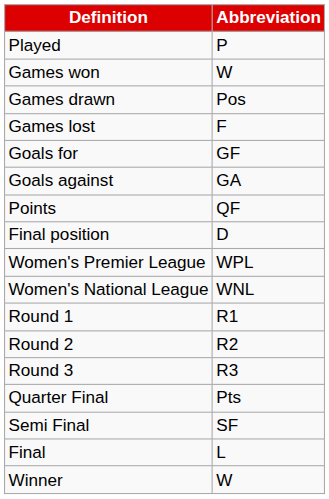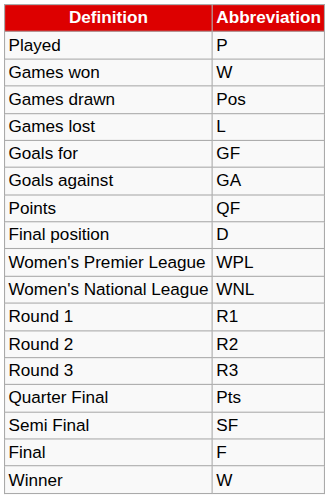 <table class="wikitable" summary="key to the abbreviations used in the table below" colwidth=200px>
 <tr>
 <th style="background:#d00; color:#FFFFFF;" scope="col">Definition</th>
 <th style="background:#d00; color:#FFFFFF;" scope="col">Abbreviation</th>
 </tr>
 <tr>
 <td>Played</td>
 <td>P</td>
 </tr>
 <tr>
 <td>Games won</td>
 <td>W</td>
 </tr>
 <tr>
 <td>Games drawn</td>
 <td>Pos</td>
 </tr>
 <tr>
 <td>Games lost</td>
-<td>F</td>
+<td>L</td>
 </tr>
 <tr>
 <td>Goals for</td>
 <td>GF</td>
 </tr>
 <tr>
 <td>Goals against</td>
 <td>GA</td>
 </tr>
 <tr>
 <td>Points</td>
 <td>QF</td>
 </tr>
 <tr>
 <td>Final position</td>
 <td>D</td>
 </tr>
 <tr>
 <td>Women's Premier League</td>
 <td>WPL</td>
 </tr>
 <tr>
 <td>Women's National League</td>
 <td>WNL</td>
 </tr>
 <tr>
 <td>Round 1</td>
 <td>R1</td>
 </tr>
 <tr>
 <td>Round 2</td>
 <td>R2</td>
 </tr>
 <tr>
 <td>Round 3</td>
 <td>R3</td>
 </tr>
 <tr>
 <td>Quarter Final</td>
 <td>Pts</td>
 </tr>
 <tr>
 <td>Semi Final</td>
 <td>SF</td>
 </tr>
 <tr>
 <td>Final</td>
-<td>L</td>
+<td>F</td>
 </tr>
 <tr>
 <td>Winner</td>
 <td>W</td>
 </tr>
 </table>
